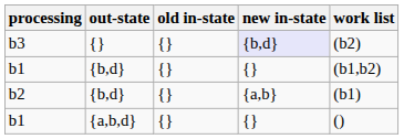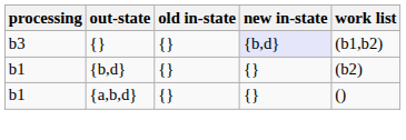 <table class="wikitable">
 <tr>
 <th>processing</th>
 <th>out-state</th>
 <th>old in-state</th>
 <th>new in-state</th>
 <th>work list</th>
 </tr>
 <tr>
 <td>b3</td>
 <td>{}</td>
 <td>{}</td>
 <td style="background: lavender;">{b,d}</td>
-<td>(b2)</td>
+<td>(b1,b2)</td>
 </tr>
 <tr>
 <td>b1</td>
 <td>{b,d}</td>
 <td>{}</td>
 <td>{}</td>
-<td>(b1,b2)</td>
-</tr>
-<tr>
-<td>b2</td>
-<td>{b,d}</td>
-<td>{}</td>
-<td>{a,b}</td>
-<td>(b1)</td>
+<td>(b2)</td>
 </tr>
 <tr>
 <td>b1</td>
 <td>{a,b,d}</td>
 <td>{}</td>
 <td>{}</td>
 <td>()</td>
 </tr>
 </table>
